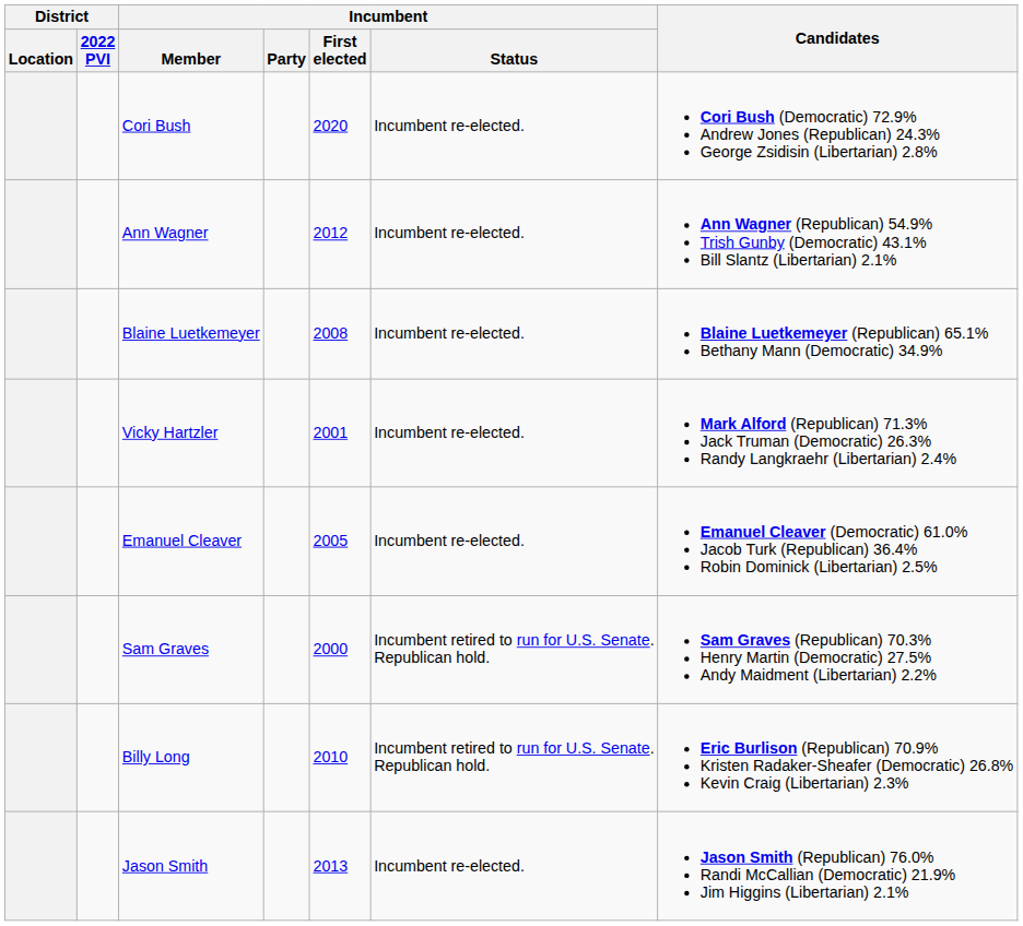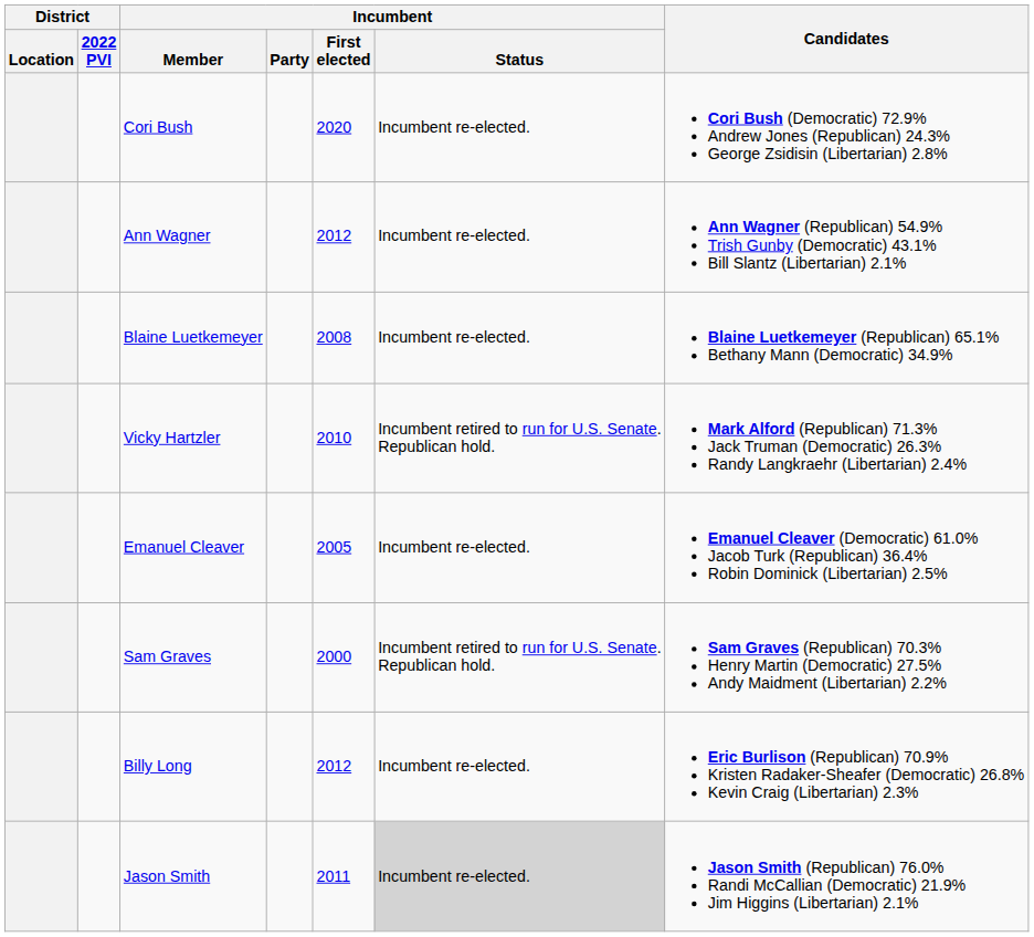 <table class="wikitable sortable">
 <tr>
 <th colspan=2>District</th>
 <th colspan=4>Incumbent</th>
 <th rowspan=2 class="unsortable">Candidates</th>
 </tr>
 <tr valign=bottom>
 <th>Location</th>
 <th><a href='#'>2022<br>PVI</a></th>
 <th>Member</th>
 <th>Party</th>
 <th>First<br>elected</th>
 <th>Status</th>
 </tr>
 <tr>
 <th></th>
 <td></td>
 <td><a href='#'>Cori Bush</a></td>
 <td></td>
 <td><a href='#'>2020</a></td>
 <td>Incumbent re-elected.</td>
 <td nowrap><br><ul><li> <strong><a href='#'>Cori Bush</a></strong> (Democratic) 72.9%</li><li>Andrew Jones (Republican) 24.3%</li><li>George Zsidisin (Libertarian) 2.8%</li></ul></td>
 </tr>
 <tr>
 <th></th>
 <td></td>
 <td><a href='#'>Ann Wagner</a></td>
 <td></td>
 <td><a href='#'>2012</a></td>
 <td>Incumbent re-elected.</td>
 <td nowrap><br><ul><li> <strong><a href='#'>Ann Wagner</a></strong> (Republican) 54.9%</li><li><a href='#'>Trish Gunby</a> (Democratic) 43.1%</li><li>Bill Slantz (Libertarian) 2.1%</li></ul></td>
 </tr>
 <tr>
 <th></th>
 <td></td>
 <td><a href='#'>Blaine Luetkemeyer</a></td>
 <td></td>
 <td><a href='#'>2008</a></td>
 <td>Incumbent re-elected.</td>
 <td nowrap><br><ul><li> <strong><a href='#'>Blaine Luetkemeyer</a></strong> (Republican) 65.1%</li><li>Bethany Mann (Democratic) 34.9%</li></ul></td>
 </tr>
 <tr>
 <th></th>
 <td></td>
 <td><a href='#'>Vicky Hartzler</a></td>
 <td></td>
-<td><a href='#'>2001</a></td>
-<td>Incumbent re-elected.</td>
+<td><a href='#'>2010</a></td>
+<td>Incumbent retired to <a href='#'>run for U.S. Senate</a>.<br>Republican hold.</td>
 <td nowrap><br><ul><li> <strong><a href='#'>Mark Alford</a></strong> (Republican) 71.3%</li><li>Jack Truman (Democratic) 26.3%</li><li>Randy Langkraehr (Libertarian) 2.4%</li></ul></td>
 </tr>
 <tr>
 <th></th>
 <td></td>
 <td><a href='#'>Emanuel Cleaver</a></td>
 <td></td>
 <td><a href='#'>2005</a></td>
 <td>Incumbent re-elected.</td>
 <td nowrap><br><ul><li> <strong><a href='#'>Emanuel Cleaver</a></strong> (Democratic) 61.0%</li><li>Jacob Turk (Republican) 36.4%</li><li>Robin Dominick (Libertarian) 2.5%</li></ul></td>
 </tr>
 <tr>
 <th></th>
 <td></td>
 <td><a href='#'>Sam Graves</a></td>
 <td></td>
 <td><a href='#'>2000</a></td>
 <td>Incumbent retired to <a href='#'>run for U.S. Senate</a>.<br>Republican hold.</td>
 <td nowrap><br><ul><li> <strong><a href='#'>Sam Graves</a></strong> (Republican) 70.3%</li><li>Henry Martin (Democratic) 27.5%</li><li>Andy Maidment (Libertarian) 2.2%</li></ul></td>
 </tr>
 <tr>
 <th></th>
 <td></td>
 <td><a href='#'>Billy Long</a></td>
 <td></td>
-<td><a href='#'>2010</a></td>
-<td>Incumbent retired to <a href='#'>run for U.S. Senate</a>.<br>Republican hold.</td>
+<td><a href='#'>2012</a></td>
+<td>Incumbent re-elected.</td>
 <td nowrap><br><ul><li> <strong><a href='#'>Eric Burlison</a></strong> (Republican) 70.9%</li><li>Kristen Radaker-Sheafer (Democratic) 26.8%</li><li>Kevin Craig (Libertarian) 2.3%</li></ul></td>
 </tr>
 <tr>
 <th></th>
 <td></td>
 <td><a href='#'>Jason Smith</a></td>
 <td></td>
-<td><a href='#'>2013 </a></td>
-<td>Incumbent re-elected.</td>
+<td><a href='#'>2011 </a></td>
+<td style="background: lightgrey;">Incumbent re-elected.</td>
 <td nowrap><br><ul><li> <strong><a href='#'>Jason Smith</a></strong> (Republican) 76.0%</li><li>Randi McCallian (Democratic) 21.9%</li><li>Jim Higgins (Libertarian) 2.1%</li></ul></td>
 </tr>
 </table>
